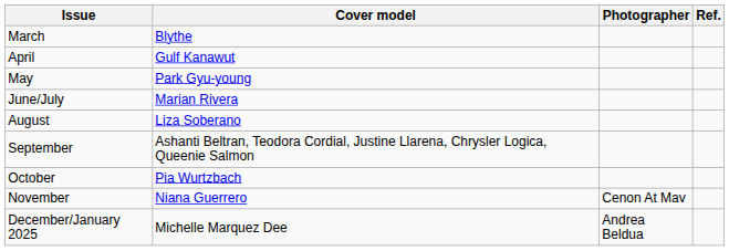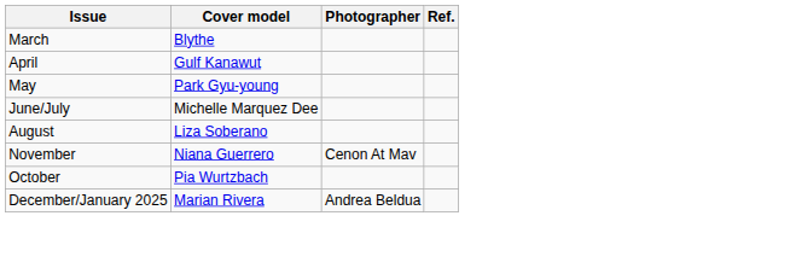 <table class="sortable wikitable">
 <tr>
 <th>Issue</th>
 <th>Cover model</th>
 <th>Photographer</th>
 <th>Ref.</th>
 </tr>
 <tr>
 <td>March</td>
 <td><a href='#'>Blythe</a></td>
 <td></td>
 <td></td>
 </tr>
 <tr>
 <td>April</td>
 <td><a href='#'>Gulf Kanawut</a></td>
 <td></td>
 <td></td>
 </tr>
 <tr>
 <td>May</td>
 <td><a href='#'>Park Gyu-young</a></td>
 <td></td>
 <td></td>
 </tr>
 <tr>
 <td colspan="1">June/July</td>
-<td><a href='#'>Marian Rivera</a></td>
+<td>Michelle Marquez Dee</td>
 <td></td>
 <td></td>
 </tr>
 <tr>
 <td>August</td>
 <td><a href='#'>Liza Soberano</a></td>
 <td></td>
 <td></td>
 </tr>
 <tr>
-<td>September</td>
-<td>Ashanti Beltran, Teodora Cordial, Justine Llarena, Chrysler Logica, Queenie Salmon</td>
-<td></td>
+<td>November</td>
+<td><a href='#'>Niana Guerrero</a></td>
+<td>Cenon At Mav</td>
 <td></td>
 </tr>
 <tr>
 <td>October</td>
 <td><a href='#'>Pia Wurtzbach</a></td>
 <td></td>
 <td></td>
 </tr>
 <tr>
-<td>November</td>
-<td><a href='#'>Niana Guerrero</a></td>
-<td>Cenon At Mav</td>
-<td></td>
-</tr>
-<tr>
 <td>December/January 2025</td>
-<td>Michelle Marquez Dee</td>
+<td><a href='#'>Marian Rivera</a></td>
 <td>Andrea Beldua</td>
 <td></td>
 </tr>
 </table>
